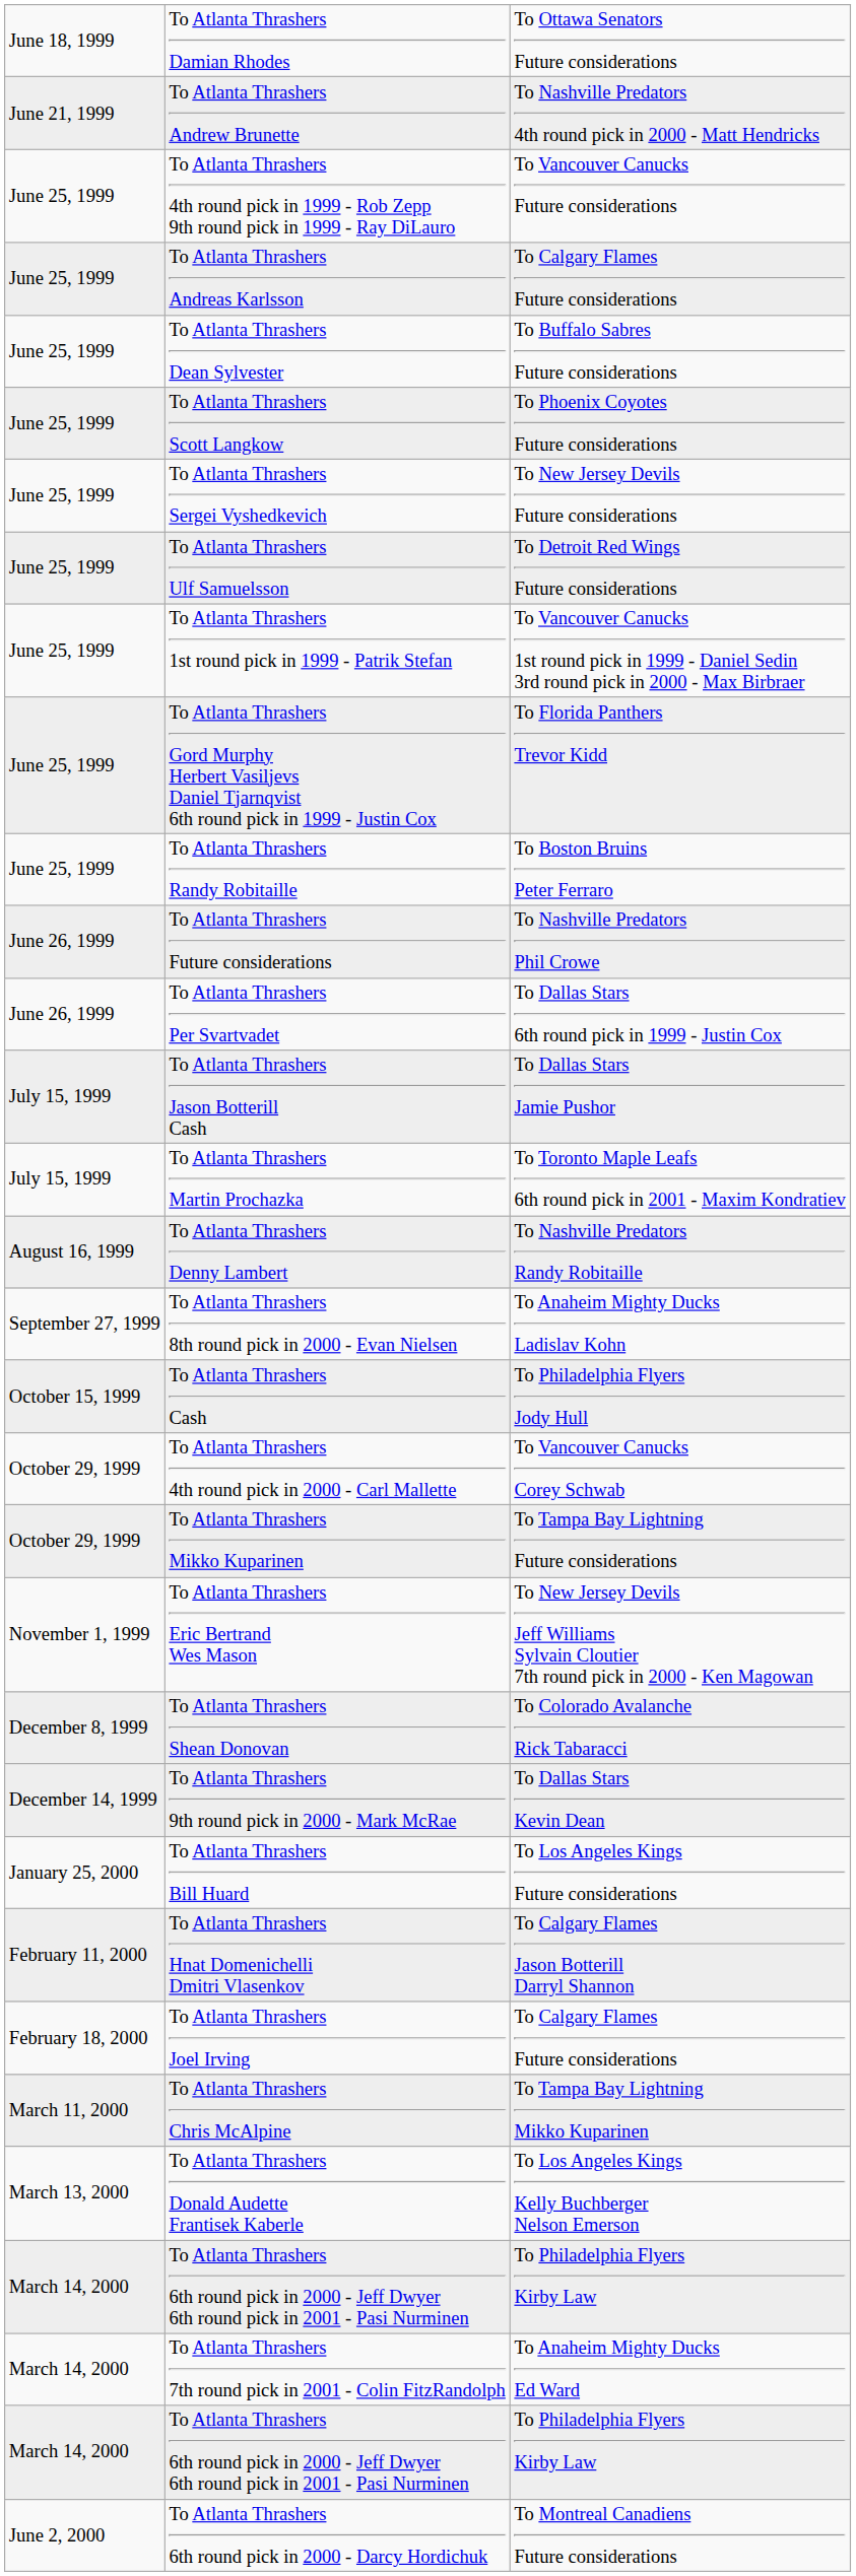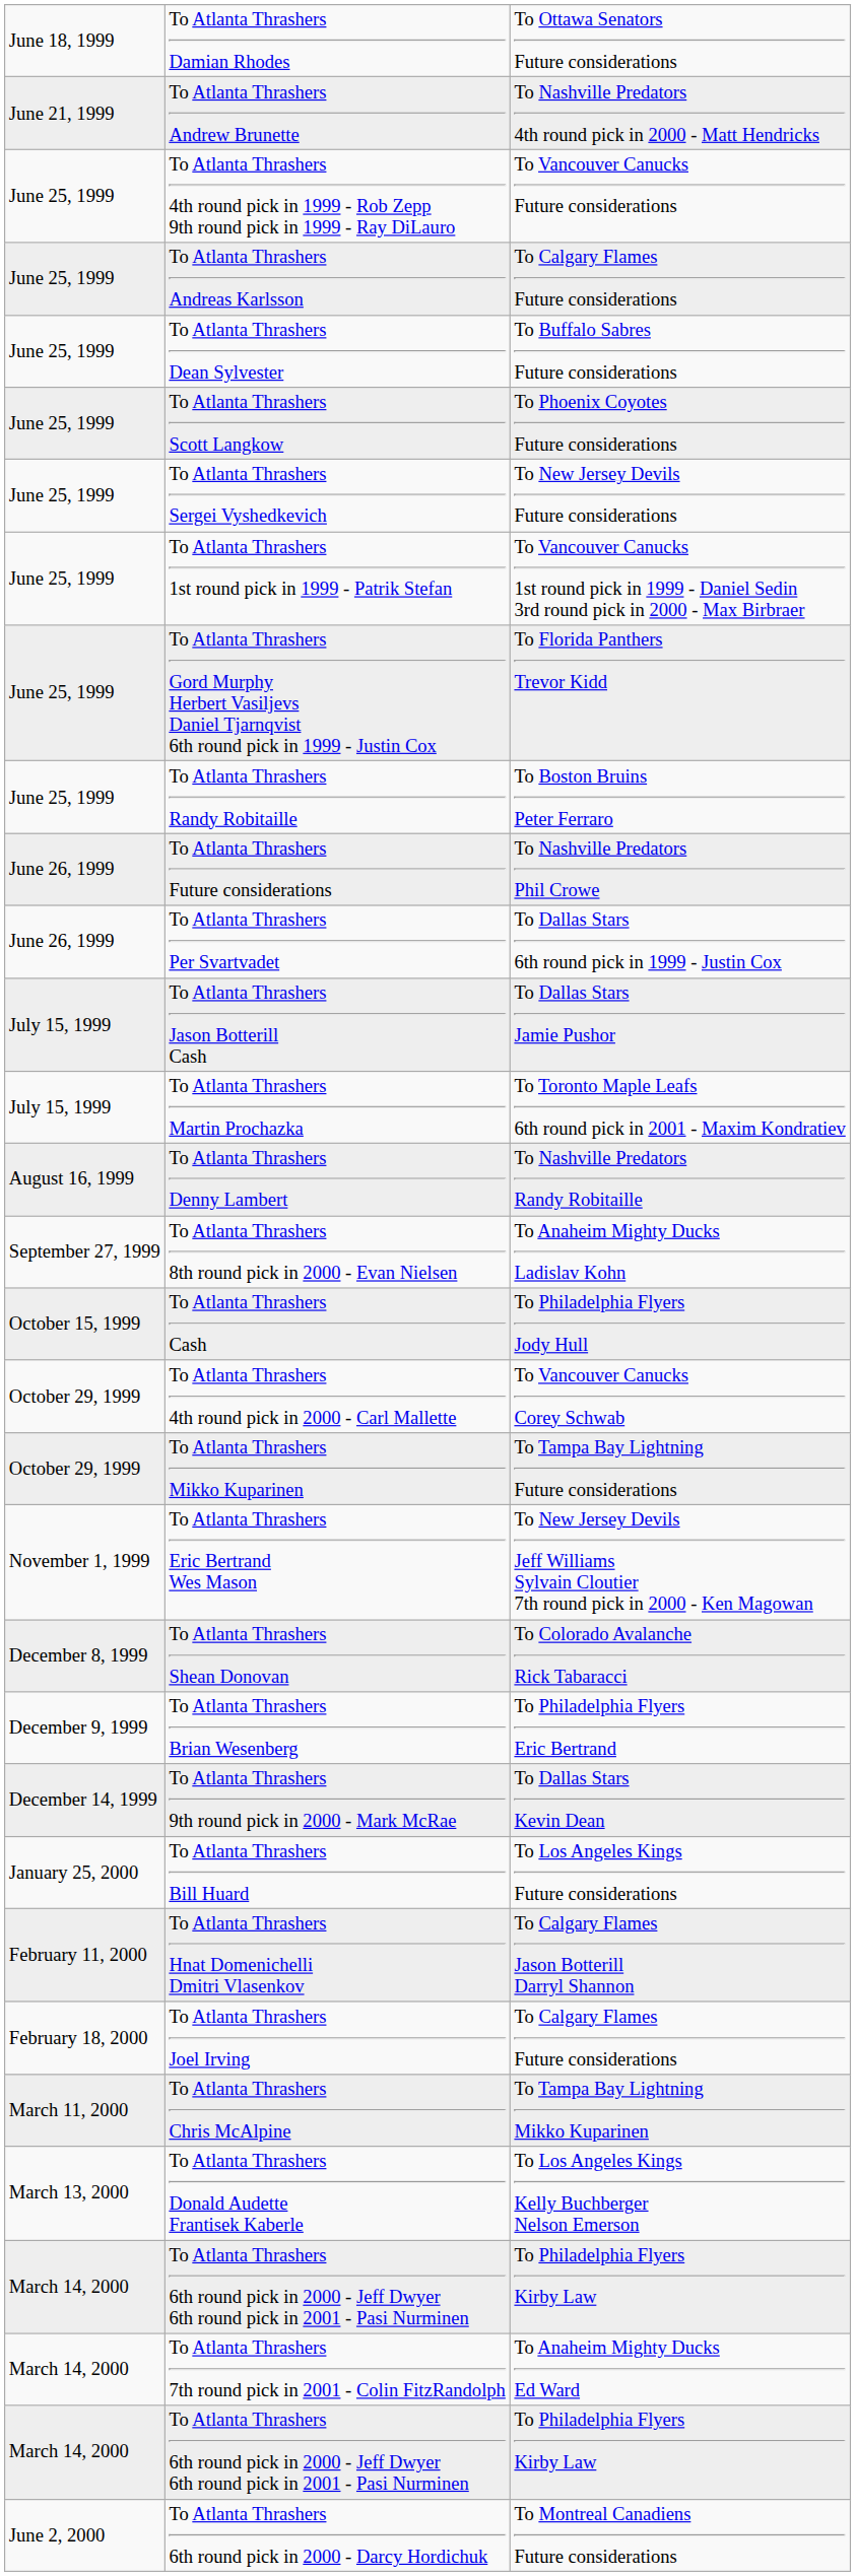 <table class="wikitable">
 <tr>
 <td>June 18, 1999</td>
 <td valign="top">To <a href='#'>Atlanta Thrashers</a><hr><a href='#'>Damian Rhodes</a></td>
 <td valign="top">To <a href='#'>Ottawa Senators</a><hr>Future considerations</td>
 </tr>
 <tr style="background:#eee;">
 <td>June 21, 1999</td>
 <td valign="top">To <a href='#'>Atlanta Thrashers</a><hr><a href='#'>Andrew Brunette</a></td>
 <td valign="top">To <a href='#'>Nashville Predators</a><hr>4th round pick in <a href='#'>2000</a> - <a href='#'>Matt Hendricks</a></td>
 </tr>
 <tr>
 <td>June 25, 1999</td>
 <td valign="top">To <a href='#'>Atlanta Thrashers</a><hr>4th round pick in <a href='#'>1999</a> - <a href='#'>Rob Zepp</a> <br> 9th round pick in <a href='#'>1999</a> - <a href='#'>Ray DiLauro</a></td>
 <td valign="top">To <a href='#'>Vancouver Canucks</a><hr>Future considerations</td>
 </tr>
 <tr style="background:#eee;">
 <td>June 25, 1999</td>
 <td valign="top">To <a href='#'>Atlanta Thrashers</a><hr><a href='#'>Andreas Karlsson</a></td>
 <td valign="top">To <a href='#'>Calgary Flames</a><hr>Future considerations</td>
 </tr>
 <tr>
 <td>June 25, 1999</td>
 <td valign="top">To <a href='#'>Atlanta Thrashers</a><hr><a href='#'>Dean Sylvester</a></td>
 <td valign="top">To <a href='#'>Buffalo Sabres</a><hr>Future considerations</td>
 </tr>
 <tr style="background:#eee;">
 <td>June 25, 1999</td>
 <td valign="top">To <a href='#'>Atlanta Thrashers</a><hr><a href='#'>Scott Langkow</a></td>
 <td valign="top">To <a href='#'>Phoenix Coyotes</a><hr>Future considerations</td>
 </tr>
 <tr>
 <td>June 25, 1999</td>
 <td valign="top">To <a href='#'>Atlanta Thrashers</a><hr><a href='#'>Sergei Vyshedkevich</a></td>
 <td valign="top">To <a href='#'>New Jersey Devils</a><hr>Future considerations</td>
-</tr>
-<tr style="background:#eee;">
-<td>June 25, 1999</td>
-<td valign="top">To <a href='#'>Atlanta Thrashers</a><hr><a href='#'>Ulf Samuelsson</a></td>
-<td valign="top">To <a href='#'>Detroit Red Wings</a><hr>Future considerations</td>
 </tr>
 <tr>
 <td>June 25, 1999</td>
 <td valign="top">To <a href='#'>Atlanta Thrashers</a><hr>1st round pick in <a href='#'>1999</a> - <a href='#'>Patrik Stefan</a></td>
 <td valign="top">To <a href='#'>Vancouver Canucks</a><hr>1st round pick in <a href='#'>1999</a> - <a href='#'>Daniel Sedin</a> <br> 3rd round pick in <a href='#'>2000</a> - <a href='#'>Max Birbraer</a></td>
 </tr>
 <tr style="background:#eee;">
 <td>June 25, 1999</td>
 <td valign="top">To <a href='#'>Atlanta Thrashers</a><hr><a href='#'>Gord Murphy</a> <br> <a href='#'>Herbert Vasiljevs</a> <br> <a href='#'>Daniel Tjarnqvist</a> <br> 6th round pick in <a href='#'>1999</a> - <a href='#'>Justin Cox</a></td>
 <td valign="top">To <a href='#'>Florida Panthers</a><hr><a href='#'>Trevor Kidd</a></td>
 </tr>
 <tr>
 <td>June 25, 1999</td>
 <td valign="top">To <a href='#'>Atlanta Thrashers</a><hr><a href='#'>Randy Robitaille</a></td>
 <td valign="top">To <a href='#'>Boston Bruins</a><hr><a href='#'>Peter Ferraro</a></td>
 </tr>
 <tr style="background:#eee;">
 <td>June 26, 1999</td>
 <td valign="top">To <a href='#'>Atlanta Thrashers</a><hr>Future considerations</td>
 <td valign="top">To <a href='#'>Nashville Predators</a><hr><a href='#'>Phil Crowe</a></td>
 </tr>
 <tr>
 <td>June 26, 1999</td>
 <td valign="top">To <a href='#'>Atlanta Thrashers</a><hr><a href='#'>Per Svartvadet</a></td>
 <td valign="top">To <a href='#'>Dallas Stars</a><hr>6th round pick in <a href='#'>1999</a> - <a href='#'>Justin Cox</a></td>
 </tr>
 <tr style="background:#eee;">
 <td>July 15, 1999</td>
 <td valign="top">To <a href='#'>Atlanta Thrashers</a><hr><a href='#'>Jason Botterill</a> <br> Cash</td>
 <td valign="top">To <a href='#'>Dallas Stars</a><hr><a href='#'>Jamie Pushor</a></td>
 </tr>
 <tr>
 <td>July 15, 1999</td>
 <td valign="top">To <a href='#'>Atlanta Thrashers</a><hr><a href='#'>Martin Prochazka</a></td>
 <td valign="top">To <a href='#'>Toronto Maple Leafs</a><hr>6th round pick in <a href='#'>2001</a> - <a href='#'>Maxim Kondratiev</a></td>
 </tr>
 <tr style="background:#eee;">
 <td>August 16, 1999</td>
 <td valign="top">To <a href='#'>Atlanta Thrashers</a><hr><a href='#'>Denny Lambert</a></td>
 <td valign="top">To <a href='#'>Nashville Predators</a><hr><a href='#'>Randy Robitaille</a></td>
 </tr>
 <tr>
 <td>September 27, 1999</td>
 <td valign="top">To <a href='#'>Atlanta Thrashers</a><hr>8th round pick in <a href='#'>2000</a> - <a href='#'>Evan Nielsen</a></td>
 <td valign="top">To <a href='#'>Anaheim Mighty Ducks</a><hr><a href='#'>Ladislav Kohn</a></td>
 </tr>
 <tr style="background:#eee;">
 <td>October 15, 1999</td>
 <td valign="top">To <a href='#'>Atlanta Thrashers</a><hr>Cash</td>
 <td valign="top">To <a href='#'>Philadelphia Flyers</a><hr><a href='#'>Jody Hull</a></td>
 </tr>
 <tr>
 <td>October 29, 1999</td>
 <td valign="top">To <a href='#'>Atlanta Thrashers</a><hr>4th round pick in <a href='#'>2000</a> - <a href='#'>Carl Mallette</a></td>
 <td valign="top">To <a href='#'>Vancouver Canucks</a><hr><a href='#'>Corey Schwab</a></td>
 </tr>
 <tr style="background:#eee;">
 <td>October 29, 1999</td>
 <td valign="top">To <a href='#'>Atlanta Thrashers</a><hr><a href='#'>Mikko Kuparinen</a></td>
 <td valign="top">To <a href='#'>Tampa Bay Lightning</a><hr>Future considerations</td>
 </tr>
 <tr>
 <td>November 1, 1999</td>
 <td valign="top">To <a href='#'>Atlanta Thrashers</a><hr><a href='#'>Eric Bertrand</a> <br> <a href='#'>Wes Mason</a></td>
 <td valign="top">To <a href='#'>New Jersey Devils</a><hr><a href='#'>Jeff Williams</a> <br> <a href='#'>Sylvain Cloutier</a> <br> 7th round pick in <a href='#'>2000</a> - <a href='#'>Ken Magowan</a></td>
 </tr>
 <tr style="background:#eee;">
 <td>December 8, 1999</td>
 <td valign="top">To <a href='#'>Atlanta Thrashers</a><hr><a href='#'>Shean Donovan</a></td>
 <td valign="top">To <a href='#'>Colorado Avalanche</a><hr><a href='#'>Rick Tabaracci</a></td>
 </tr>
+<tr>
+<td>December 9, 1999</td>
+<td valign="top">To <a href='#'>Atlanta Thrashers</a><hr><a href='#'>Brian Wesenberg</a></td>
+<td valign="top">To <a href='#'>Philadelphia Flyers</a><hr><a href='#'>Eric Bertrand</a></td>
+</tr>
 <tr style="background:#eee;">
 <td>December 14, 1999</td>
 <td valign="top">To <a href='#'>Atlanta Thrashers</a><hr>9th round pick in <a href='#'>2000</a> - <a href='#'>Mark McRae</a></td>
 <td valign="top">To <a href='#'>Dallas Stars</a><hr><a href='#'>Kevin Dean</a></td>
 </tr>
 <tr>
 <td>January 25, 2000</td>
 <td valign="top">To <a href='#'>Atlanta Thrashers</a><hr><a href='#'>Bill Huard</a></td>
 <td valign="top">To <a href='#'>Los Angeles Kings</a><hr>Future considerations</td>
 </tr>
 <tr style="background:#eee;">
 <td>February 11, 2000</td>
 <td valign="top">To <a href='#'>Atlanta Thrashers</a><hr><a href='#'>Hnat Domenichelli</a> <br> <a href='#'>Dmitri Vlasenkov</a></td>
 <td valign="top">To <a href='#'>Calgary Flames</a><hr><a href='#'>Jason Botterill</a> <br> <a href='#'>Darryl Shannon</a></td>
 </tr>
 <tr>
 <td>February 18, 2000</td>
 <td valign="top">To <a href='#'>Atlanta Thrashers</a><hr><a href='#'>Joel Irving</a></td>
 <td valign="top">To <a href='#'>Calgary Flames</a><hr>Future considerations</td>
 </tr>
 <tr style="background:#eee;">
 <td>March 11, 2000</td>
 <td valign="top">To <a href='#'>Atlanta Thrashers</a><hr><a href='#'>Chris McAlpine</a></td>
 <td valign="top">To <a href='#'>Tampa Bay Lightning</a><hr><a href='#'>Mikko Kuparinen</a></td>
 </tr>
 <tr>
 <td>March 13, 2000</td>
 <td valign="top">To <a href='#'>Atlanta Thrashers</a><hr><a href='#'>Donald Audette</a> <br> <a href='#'>Frantisek Kaberle</a></td>
 <td valign="top">To <a href='#'>Los Angeles Kings</a><hr><a href='#'>Kelly Buchberger</a> <br> <a href='#'>Nelson Emerson</a></td>
 </tr>
 <tr style="background:#eee;">
 <td>March 14, 2000</td>
 <td valign="top">To <a href='#'>Atlanta Thrashers</a><hr>6th round pick in <a href='#'>2000</a> - <a href='#'>Jeff Dwyer</a> <br> 6th round pick in <a href='#'>2001</a> - <a href='#'>Pasi Nurminen</a></td>
 <td valign="top">To <a href='#'>Philadelphia Flyers</a><hr><a href='#'>Kirby Law</a></td>
 </tr>
 <tr>
 <td>March 14, 2000</td>
 <td valign="top">To <a href='#'>Atlanta Thrashers</a><hr>7th round pick in <a href='#'>2001</a> - <a href='#'>Colin FitzRandolph</a></td>
 <td valign="top">To <a href='#'>Anaheim Mighty Ducks</a><hr><a href='#'>Ed Ward</a></td>
 </tr>
 <tr style="background:#eee;">
 <td>March 14, 2000</td>
 <td valign="top">To <a href='#'>Atlanta Thrashers</a><hr>6th round pick in <a href='#'>2000</a> - <a href='#'>Jeff Dwyer</a> <br> 6th round pick in <a href='#'>2001</a> - <a href='#'>Pasi Nurminen</a></td>
 <td valign="top">To <a href='#'>Philadelphia Flyers</a><hr><a href='#'>Kirby Law</a></td>
 </tr>
 <tr>
 <td>June 2, 2000</td>
 <td valign="top">To <a href='#'>Atlanta Thrashers</a><hr>6th round pick in <a href='#'>2000</a> - <a href='#'>Darcy Hordichuk</a></td>
 <td valign="top">To <a href='#'>Montreal Canadiens</a><hr>Future considerations</td>
 </tr>
 </table>
